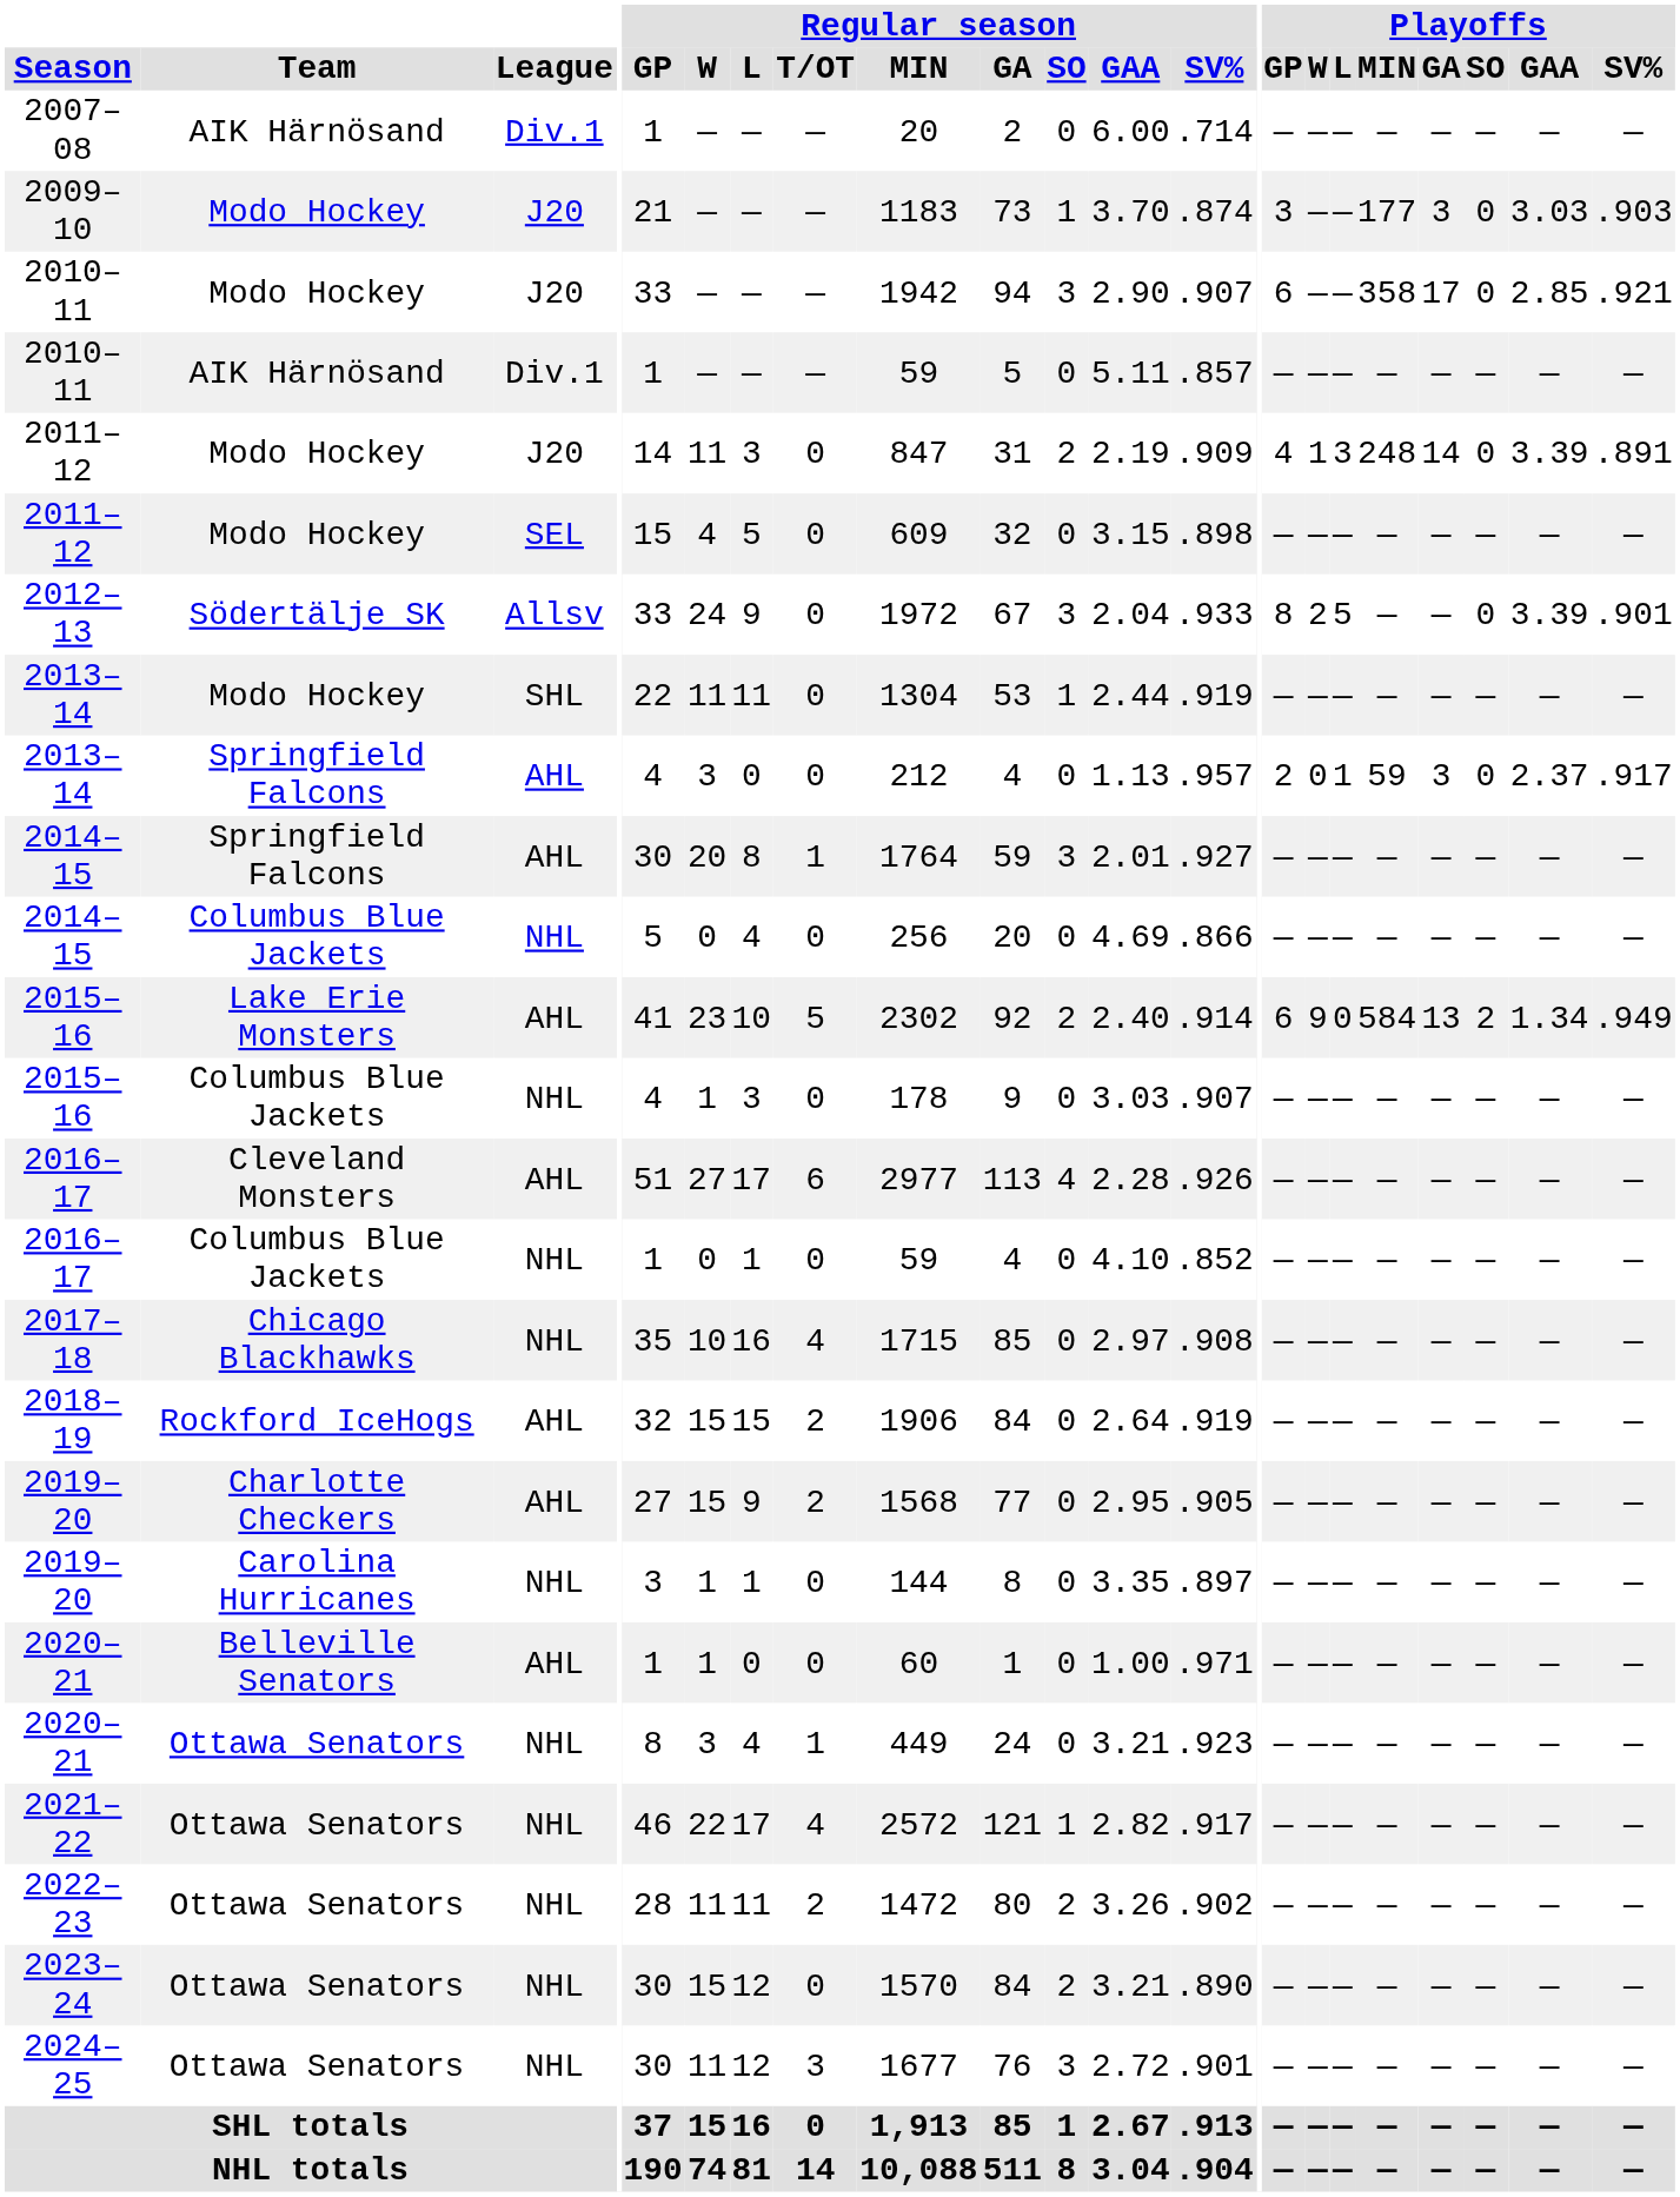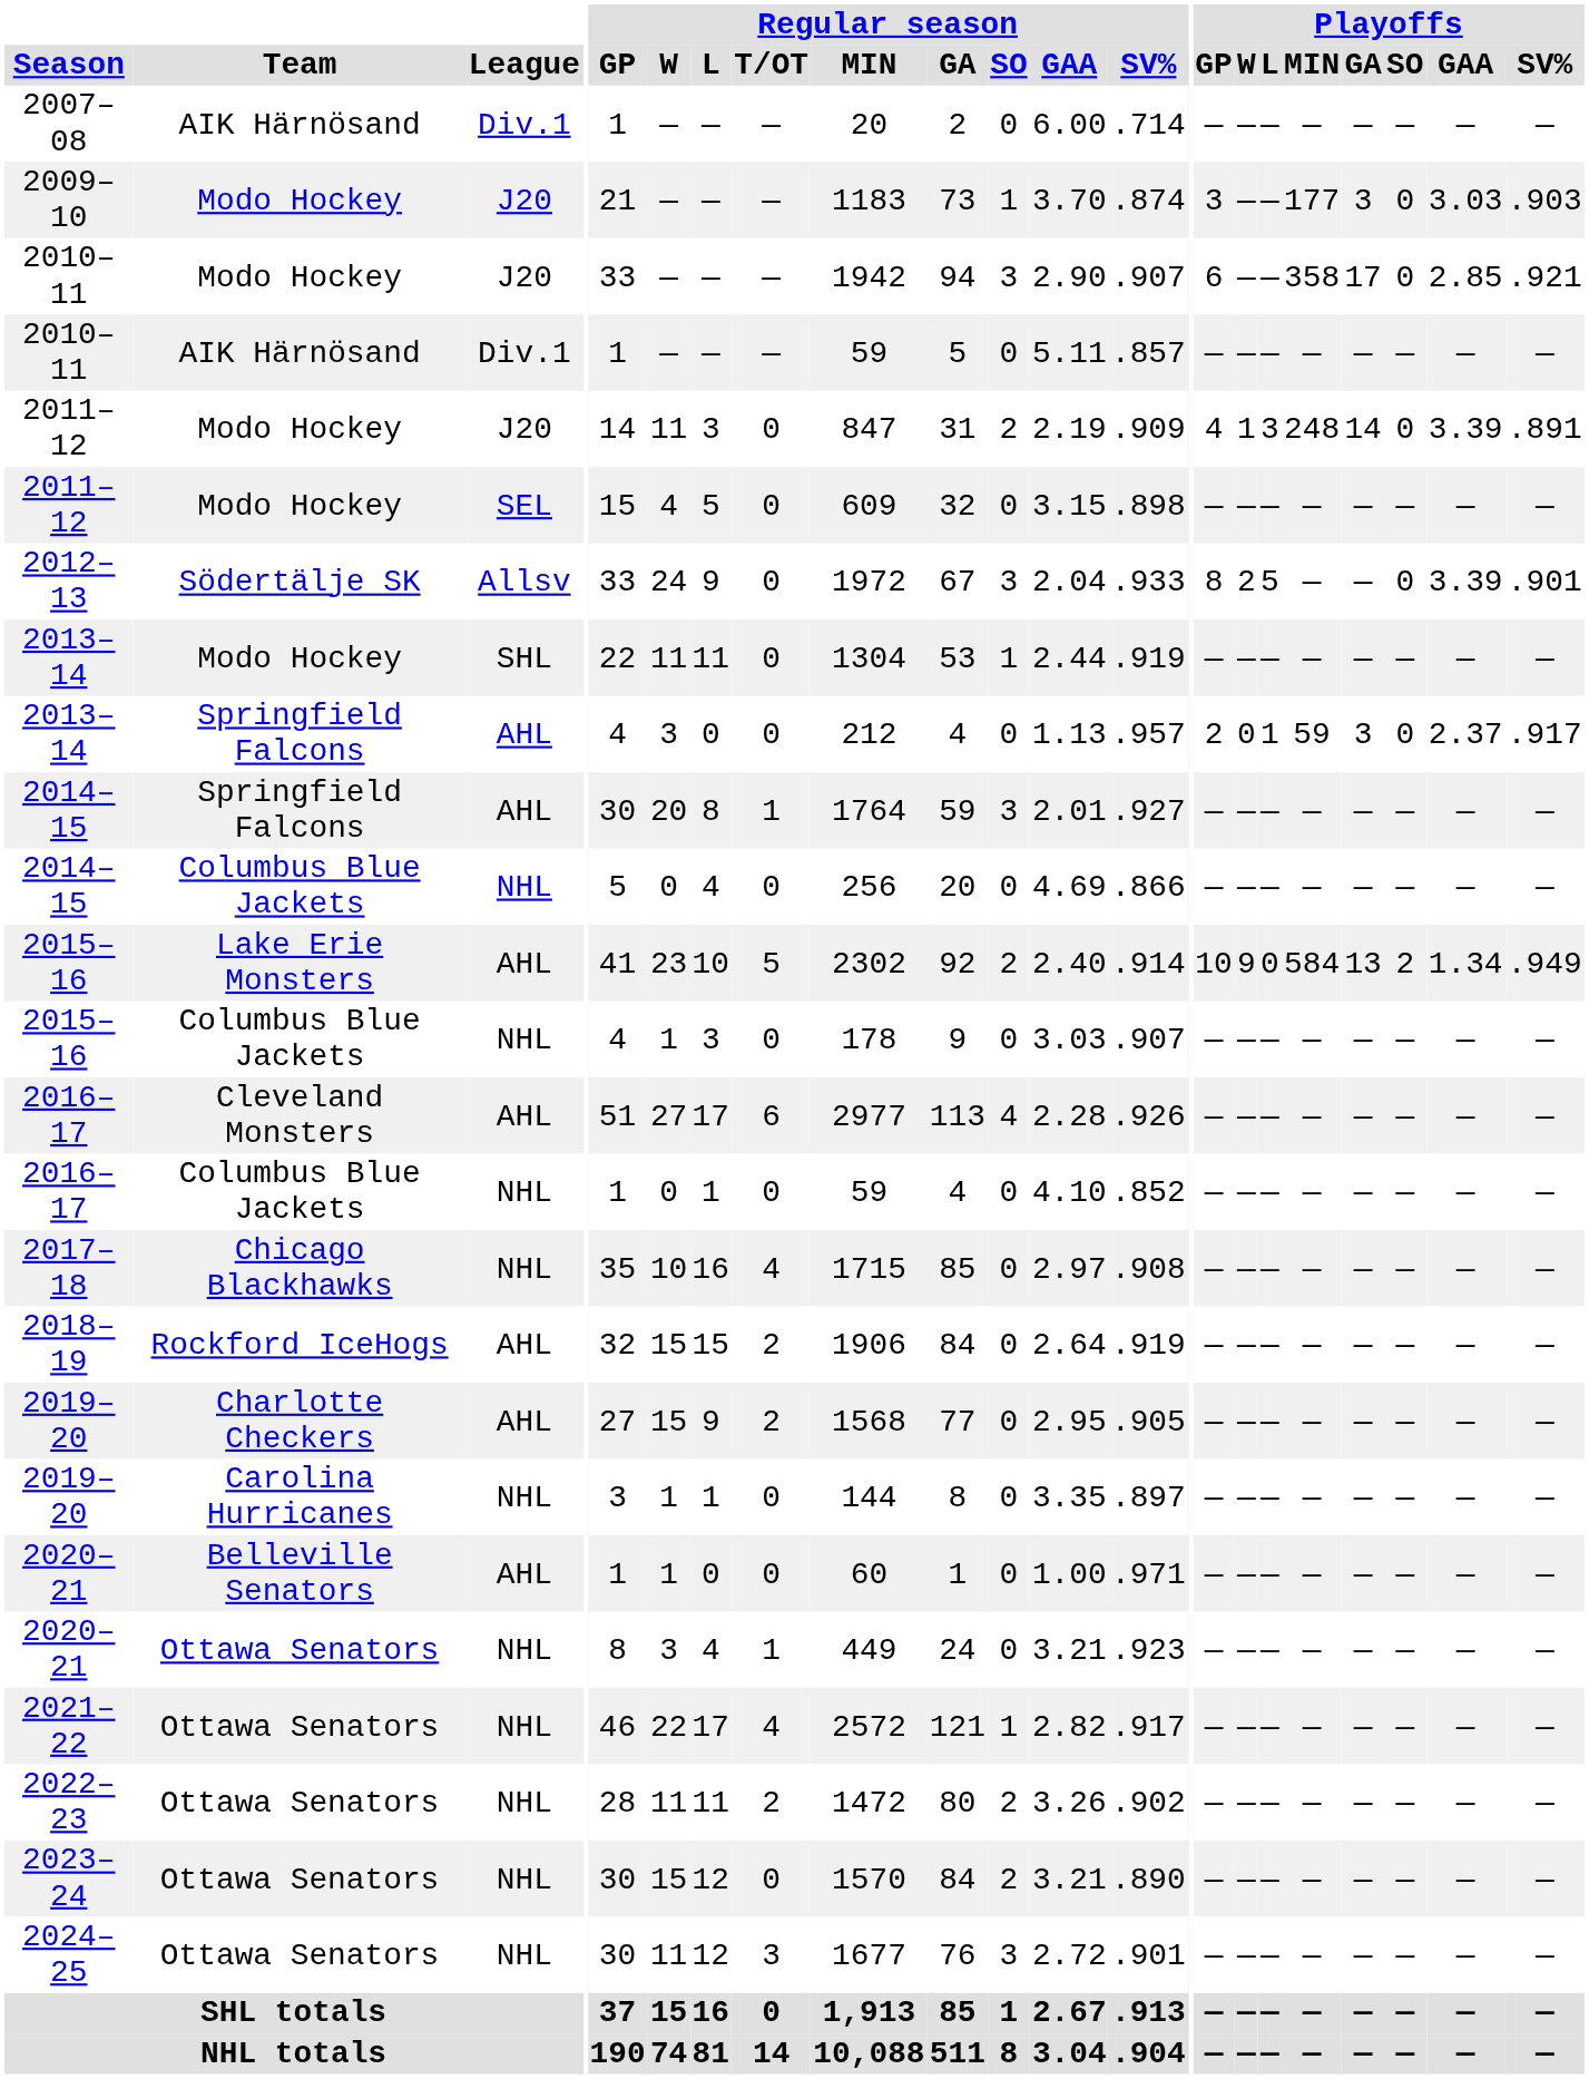 <table border="0" cellpadding="1" cellspacing="0" style="text-align:center; width:75%">
 <tr ALIGN="center" bgcolor="#e0e0e0">
 <th align="center" colspan="3" bgcolor="#ffffff"></th>
 <th align="center" rowspan="99" bgcolor="#ffffff"></th>
 <th align="center" colspan="9" bgcolor="#e0e0e0"><a href='#'>Regular season</a></th>
 <th align="center" rowspan="99" bgcolor="#ffffff"></th>
 <th align="center" colspan="8" bgcolor="#e0e0e0"><a href='#'>Playoffs</a></th>
 </tr>
 <tr ALIGN="center" bgcolor="#e0e0e0">
 <th><a href='#'>Season</a></th>
 <th>Team</th>
 <th>League</th>
 <th>GP</th>
 <th>W</th>
 <th>L</th>
 <th>T/OT</th>
 <th>MIN</th>
 <th>GA</th>
 <th><a href='#'>SO</a></th>
 <th><a href='#'>GAA</a></th>
 <th><a href='#'>SV%</a></th>
 <th>GP</th>
 <th>W</th>
 <th>L</th>
 <th>MIN</th>
 <th>GA</th>
 <th>SO</th>
 <th>GAA</th>
 <th>SV%</th>
 </tr>
 <tr>
 <td>2007–08</td>
 <td>AIK Härnösand</td>
 <td><a href='#'>Div.1</a></td>
 <td>1</td>
 <td>—</td>
 <td>—</td>
 <td>—</td>
 <td>20</td>
 <td>2</td>
 <td>0</td>
 <td>6.00</td>
 <td>.714</td>
 <td>—</td>
 <td>—</td>
 <td>—</td>
 <td>—</td>
 <td>—</td>
 <td>—</td>
 <td>—</td>
 <td>—</td>
 </tr>
 <tr bgcolor="#f0f0f0">
 <td>2009–10</td>
 <td><a href='#'>Modo Hockey</a></td>
 <td><a href='#'>J20</a></td>
 <td>21</td>
 <td>—</td>
 <td>—</td>
 <td>—</td>
 <td>1183</td>
 <td>73</td>
 <td>1</td>
 <td>3.70</td>
 <td>.874</td>
 <td>3</td>
 <td>—</td>
 <td>—</td>
 <td>177</td>
 <td>3</td>
 <td>0</td>
 <td>3.03</td>
 <td>.903</td>
 </tr>
 <tr>
 <td>2010–11</td>
 <td>Modo Hockey</td>
 <td>J20</td>
 <td>33</td>
 <td>—</td>
 <td>—</td>
 <td>—</td>
 <td>1942</td>
 <td>94</td>
 <td>3</td>
 <td>2.90</td>
 <td>.907</td>
 <td>6</td>
 <td>—</td>
 <td>—</td>
 <td>358</td>
 <td>17</td>
 <td>0</td>
 <td>2.85</td>
 <td>.921</td>
 </tr>
 <tr bgcolor="#f0f0f0">
 <td>2010–11</td>
 <td>AIK Härnösand</td>
 <td>Div.1</td>
 <td>1</td>
 <td>—</td>
 <td>—</td>
 <td>—</td>
 <td>59</td>
 <td>5</td>
 <td>0</td>
 <td>5.11</td>
 <td>.857</td>
 <td>—</td>
 <td>—</td>
 <td>—</td>
 <td>—</td>
 <td>—</td>
 <td>—</td>
 <td>—</td>
 <td>—</td>
 </tr>
 <tr>
 <td>2011–12</td>
 <td>Modo Hockey</td>
 <td>J20</td>
 <td>14</td>
 <td>11</td>
 <td>3</td>
 <td>0</td>
 <td>847</td>
 <td>31</td>
 <td>2</td>
 <td>2.19</td>
 <td>.909</td>
 <td>4</td>
 <td>1</td>
 <td>3</td>
 <td>248</td>
 <td>14</td>
 <td>0</td>
 <td>3.39</td>
 <td>.891</td>
 </tr>
 <tr bgcolor="#f0f0f0">
 <td><a href='#'>2011–12</a></td>
 <td>Modo Hockey</td>
 <td><a href='#'>SEL</a></td>
 <td>15</td>
 <td>4</td>
 <td>5</td>
 <td>0</td>
 <td>609</td>
 <td>32</td>
 <td>0</td>
 <td>3.15</td>
 <td>.898</td>
 <td>—</td>
 <td>—</td>
 <td>—</td>
 <td>—</td>
 <td>—</td>
 <td>—</td>
 <td>—</td>
 <td>—</td>
 </tr>
 <tr>
 <td><a href='#'>2012–13</a></td>
 <td><a href='#'>Södertälje SK</a></td>
 <td><a href='#'>Allsv</a></td>
 <td>33</td>
 <td>24</td>
 <td>9</td>
 <td>0</td>
 <td>1972</td>
 <td>67</td>
 <td>3</td>
 <td>2.04</td>
 <td>.933</td>
 <td>8</td>
 <td>2</td>
 <td>5</td>
 <td>—</td>
 <td>—</td>
 <td>0</td>
 <td>3.39</td>
 <td>.901</td>
 </tr>
 <tr bgcolor="#f0f0f0">
 <td><a href='#'>2013–14</a></td>
 <td>Modo Hockey</td>
 <td>SHL</td>
 <td>22</td>
 <td>11</td>
 <td>11</td>
 <td>0</td>
 <td>1304</td>
 <td>53</td>
 <td>1</td>
 <td>2.44</td>
 <td>.919</td>
 <td>—</td>
 <td>—</td>
 <td>—</td>
 <td>—</td>
 <td>—</td>
 <td>—</td>
 <td>—</td>
 <td>—</td>
 </tr>
 <tr>
 <td><a href='#'>2013–14</a></td>
 <td><a href='#'>Springfield Falcons</a></td>
 <td><a href='#'>AHL</a></td>
 <td>4</td>
 <td>3</td>
 <td>0</td>
 <td>0</td>
 <td>212</td>
 <td>4</td>
 <td>0</td>
 <td>1.13</td>
 <td>.957</td>
 <td>2</td>
 <td>0</td>
 <td>1</td>
 <td>59</td>
 <td>3</td>
 <td>0</td>
 <td>2.37</td>
 <td>.917</td>
 </tr>
 <tr bgcolor="#f0f0f0">
 <td><a href='#'>2014–15</a></td>
 <td>Springfield Falcons</td>
 <td>AHL</td>
 <td>30</td>
 <td>20</td>
 <td>8</td>
 <td>1</td>
 <td>1764</td>
 <td>59</td>
 <td>3</td>
 <td>2.01</td>
 <td>.927</td>
 <td>—</td>
 <td>—</td>
 <td>—</td>
 <td>—</td>
 <td>—</td>
 <td>—</td>
 <td>—</td>
 <td>—</td>
 </tr>
 <tr>
 <td><a href='#'>2014–15</a></td>
 <td><a href='#'>Columbus Blue Jackets</a></td>
 <td><a href='#'>NHL</a></td>
 <td>5</td>
 <td>0</td>
 <td>4</td>
 <td>0</td>
 <td>256</td>
 <td>20</td>
 <td>0</td>
 <td>4.69</td>
 <td>.866</td>
 <td>—</td>
 <td>—</td>
 <td>—</td>
 <td>—</td>
 <td>—</td>
 <td>—</td>
 <td>—</td>
 <td>—</td>
 </tr>
 <tr bgcolor="#f0f0f0">
 <td><a href='#'>2015–16</a></td>
 <td><a href='#'>Lake Erie Monsters</a></td>
 <td>AHL</td>
 <td>41</td>
 <td>23</td>
 <td>10</td>
 <td>5</td>
 <td>2302</td>
 <td>92</td>
 <td>2</td>
 <td>2.40</td>
 <td>.914</td>
-<td>6</td>
+<td>10</td>
 <td>9</td>
 <td>0</td>
 <td>584</td>
 <td>13</td>
 <td>2</td>
 <td>1.34</td>
 <td>.949</td>
 </tr>
 <tr>
 <td><a href='#'>2015–16</a></td>
 <td>Columbus Blue Jackets</td>
 <td>NHL</td>
 <td>4</td>
 <td>1</td>
 <td>3</td>
 <td>0</td>
 <td>178</td>
 <td>9</td>
 <td>0</td>
 <td>3.03</td>
 <td>.907</td>
 <td>—</td>
 <td>—</td>
 <td>—</td>
 <td>—</td>
 <td>—</td>
 <td>—</td>
 <td>—</td>
 <td>—</td>
 </tr>
 <tr bgcolor="#f0f0f0">
 <td><a href='#'>2016–17</a></td>
 <td>Cleveland Monsters</td>
 <td>AHL</td>
 <td>51</td>
 <td>27</td>
 <td>17</td>
 <td>6</td>
 <td>2977</td>
 <td>113</td>
 <td>4</td>
 <td>2.28</td>
 <td>.926</td>
 <td>—</td>
 <td>—</td>
 <td>—</td>
 <td>—</td>
 <td>—</td>
 <td>—</td>
 <td>—</td>
 <td>—</td>
 </tr>
 <tr>
 <td><a href='#'>2016–17</a></td>
 <td>Columbus Blue Jackets</td>
 <td>NHL</td>
 <td>1</td>
 <td>0</td>
 <td>1</td>
 <td>0</td>
 <td>59</td>
 <td>4</td>
 <td>0</td>
 <td>4.10</td>
 <td>.852</td>
 <td>—</td>
 <td>—</td>
 <td>—</td>
 <td>—</td>
 <td>—</td>
 <td>—</td>
 <td>—</td>
 <td>—</td>
 </tr>
 <tr bgcolor="#f0f0f0">
 <td><a href='#'>2017–18</a></td>
 <td><a href='#'>Chicago Blackhawks</a></td>
 <td>NHL</td>
 <td>35</td>
 <td>10</td>
 <td>16</td>
 <td>4</td>
 <td>1715</td>
 <td>85</td>
 <td>0</td>
 <td>2.97</td>
 <td>.908</td>
 <td>—</td>
 <td>—</td>
 <td>—</td>
 <td>—</td>
 <td>—</td>
 <td>—</td>
 <td>—</td>
 <td>—</td>
 </tr>
 <tr>
 <td><a href='#'>2018–19</a></td>
 <td><a href='#'>Rockford IceHogs</a></td>
 <td>AHL</td>
 <td>32</td>
 <td>15</td>
 <td>15</td>
 <td>2</td>
 <td>1906</td>
 <td>84</td>
 <td>0</td>
 <td>2.64</td>
 <td>.919</td>
 <td>—</td>
 <td>—</td>
 <td>—</td>
 <td>—</td>
 <td>—</td>
 <td>—</td>
 <td>—</td>
 <td>—</td>
 </tr>
 <tr bgcolor="#f0f0f0">
 <td><a href='#'>2019–20</a></td>
 <td><a href='#'>Charlotte Checkers</a></td>
 <td>AHL</td>
 <td>27</td>
 <td>15</td>
 <td>9</td>
 <td>2</td>
 <td>1568</td>
 <td>77</td>
 <td>0</td>
 <td>2.95</td>
 <td>.905</td>
 <td>—</td>
 <td>—</td>
 <td>—</td>
 <td>—</td>
 <td>—</td>
 <td>—</td>
 <td>—</td>
 <td>—</td>
 </tr>
 <tr>
 <td><a href='#'>2019–20</a></td>
 <td><a href='#'>Carolina Hurricanes</a></td>
 <td>NHL</td>
 <td>3</td>
 <td>1</td>
 <td>1</td>
 <td>0</td>
 <td>144</td>
 <td>8</td>
 <td>0</td>
 <td>3.35</td>
 <td>.897</td>
 <td>—</td>
 <td>—</td>
 <td>—</td>
 <td>—</td>
 <td>—</td>
 <td>—</td>
 <td>—</td>
 <td>—</td>
 </tr>
 <tr bgcolor="#f0f0f0">
 <td><a href='#'>2020–21</a></td>
 <td><a href='#'>Belleville Senators</a></td>
 <td>AHL</td>
 <td>1</td>
 <td>1</td>
 <td>0</td>
 <td>0</td>
 <td>60</td>
 <td>1</td>
 <td>0</td>
 <td>1.00</td>
 <td>.971</td>
 <td>—</td>
 <td>—</td>
 <td>—</td>
 <td>—</td>
 <td>—</td>
 <td>—</td>
 <td>—</td>
 <td>—</td>
 </tr>
 <tr>
 <td><a href='#'>2020–21</a></td>
 <td><a href='#'>Ottawa Senators</a></td>
 <td>NHL</td>
 <td>8</td>
 <td>3</td>
 <td>4</td>
 <td>1</td>
 <td>449</td>
 <td>24</td>
 <td>0</td>
 <td>3.21</td>
 <td>.923</td>
 <td>—</td>
 <td>—</td>
 <td>—</td>
 <td>—</td>
 <td>—</td>
 <td>—</td>
 <td>—</td>
 <td>—</td>
 </tr>
 <tr bgcolor="#f0f0f0">
 <td><a href='#'>2021–22</a></td>
 <td>Ottawa Senators</td>
 <td>NHL</td>
 <td>46</td>
 <td>22</td>
 <td>17</td>
 <td>4</td>
 <td>2572</td>
 <td>121</td>
 <td>1</td>
 <td>2.82</td>
 <td>.917</td>
 <td>—</td>
 <td>—</td>
 <td>—</td>
 <td>—</td>
 <td>—</td>
 <td>—</td>
 <td>—</td>
 <td>—</td>
 </tr>
 <tr>
 <td><a href='#'>2022–23</a></td>
 <td>Ottawa Senators</td>
 <td>NHL</td>
 <td>28</td>
 <td>11</td>
 <td>11</td>
 <td>2</td>
 <td>1472</td>
 <td>80</td>
 <td>2</td>
 <td>3.26</td>
 <td>.902</td>
 <td>—</td>
 <td>—</td>
 <td>—</td>
 <td>—</td>
 <td>—</td>
 <td>—</td>
 <td>—</td>
 <td>—</td>
 </tr>
 <tr bgcolor="#f0f0f0">
 <td><a href='#'>2023–24</a></td>
 <td>Ottawa Senators</td>
 <td>NHL</td>
 <td>30</td>
 <td>15</td>
 <td>12</td>
 <td>0</td>
 <td>1570</td>
 <td>84</td>
 <td>2</td>
 <td>3.21</td>
 <td>.890</td>
 <td>—</td>
 <td>—</td>
 <td>—</td>
 <td>—</td>
 <td>—</td>
 <td>—</td>
 <td>—</td>
 <td>—</td>
 </tr>
 <tr>
 <td><a href='#'>2024–25</a></td>
 <td>Ottawa Senators</td>
 <td>NHL</td>
 <td>30</td>
 <td>11</td>
 <td>12</td>
 <td>3</td>
 <td>1677</td>
 <td>76</td>
 <td>3</td>
 <td>2.72</td>
 <td>.901</td>
 <td>—</td>
 <td>—</td>
 <td>—</td>
 <td>—</td>
 <td>—</td>
 <td>—</td>
 <td>—</td>
 <td>—</td>
 </tr>
 <tr ALIGN="center" bgcolor="#e0e0e0">
 <th colspan="3" align="center">SHL totals</th>
 <th>37</th>
 <th>15</th>
 <th>16</th>
 <th>0</th>
 <th>1,913</th>
 <th>85</th>
 <th>1</th>
 <th>2.67</th>
 <th>.913</th>
 <th>—</th>
 <th>—</th>
 <th>—</th>
 <th>—</th>
 <th>—</th>
 <th>—</th>
 <th>—</th>
 <th>—</th>
 </tr>
 <tr ALIGN="center" bgcolor="#e0e0e0">
 <th colspan="3" align="center">NHL totals</th>
 <th>190</th>
 <th>74</th>
 <th>81</th>
 <th>14</th>
 <th>10,088</th>
 <th>511</th>
 <th>8</th>
 <th>3.04</th>
 <th>.904</th>
 <th>—</th>
 <th>—</th>
 <th>—</th>
 <th>—</th>
 <th>—</th>
 <th>—</th>
 <th>—</th>
 <th>—</th>
 </tr>
 </table>
